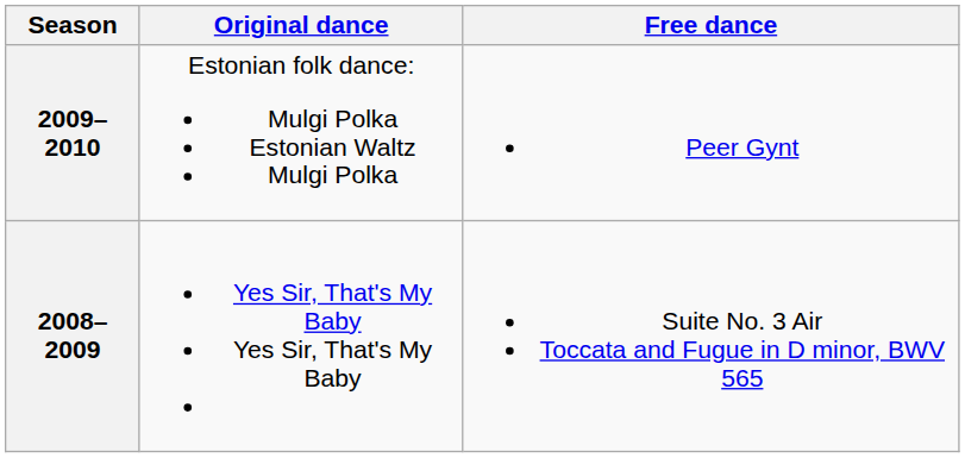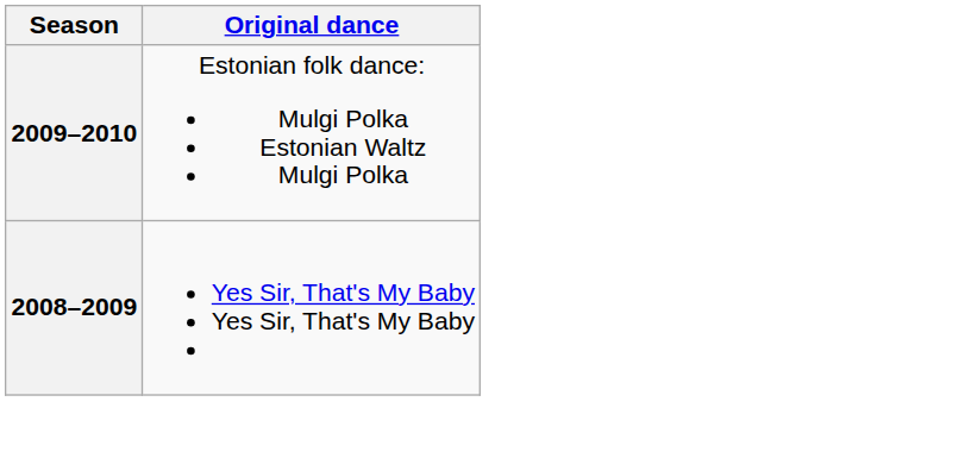 <table class="wikitable" style="text-align:center">
 <tr>
 <th>Season</th>
 <th><a href='#'>Original dance</a></th>
-<th><a href='#'>Free dance</a></th>
 </tr>
 <tr>
 <th>2009–2010<br></th>
 <td>Estonian folk dance:<br><ul><li>Mulgi Polka</li><li>Estonian Waltz</li><li>Mulgi Polka</li></ul></td>
-<td><br><ul><li><a href='#'>Peer Gynt</a> <br></li></ul></td>
 </tr>
 <tr>
 <th>2008–2009<br></th>
 <td><br><ul><li> <a href='#'>Yes Sir, That's My Baby</a> <br></li><li> Yes Sir, That's My Baby <br></li><li></li></ul></td>
-<td><br><ul><li>Suite No. 3 Air <br></li><li><a href='#'>Toccata and Fugue in D minor, BWV 565</a> <br></li></ul></td>
 </tr>
 </table>
